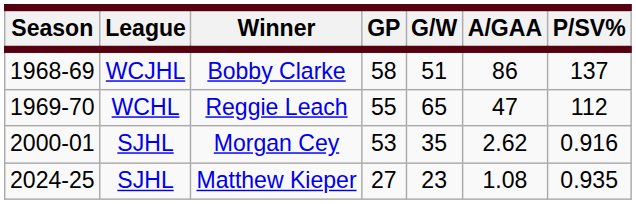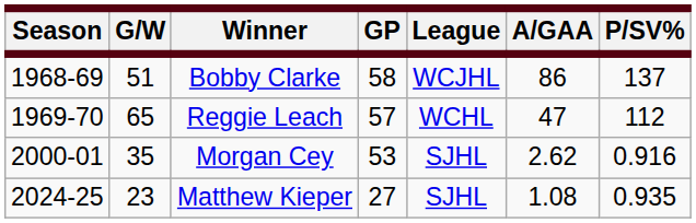 <table class="wikitable" style="text-align:center">
 <tr style="border-top:#550110 5px solid; border-bottom:#550110 5px solid">
 <th>Season</th>
-<th>League</th>
+<th>G/W</th>
 <th>Winner</th>
 <th>GP</th>
-<th>G/W</th>
+<th>League</th>
 <th>A/GAA</th>
 <th>P/SV%</th>
 </tr>
 <tr>
 <td>1968-69</td>
-<td><a href='#'>WCJHL</a></td>
+<td>51</td>
 <td><a href='#'>Bobby Clarke</a></td>
 <td>58</td>
-<td>51</td>
+<td><a href='#'>WCJHL</a></td>
 <td>86</td>
 <td>137</td>
 </tr>
 <tr>
 <td>1969-70</td>
+<td>65</td>
+<td><a href='#'>Reggie Leach</a></td>
+<td>57</td>
 <td><a href='#'>WCHL</a></td>
-<td><a href='#'>Reggie Leach</a></td>
-<td>55</td>
-<td>65</td>
 <td>47</td>
 <td>112</td>
 </tr>
 <tr>
 <td>2000-01</td>
-<td><a href='#'>SJHL</a></td>
+<td>35</td>
 <td><a href='#'>Morgan Cey</a></td>
 <td>53</td>
-<td>35</td>
+<td><a href='#'>SJHL</a></td>
 <td>2.62</td>
 <td>0.916</td>
 </tr>
 <tr>
 <td>2024-25</td>
-<td><a href='#'>SJHL</a></td>
+<td>23</td>
 <td><a href='#'>Matthew Kieper</a></td>
 <td>27</td>
-<td>23</td>
+<td><a href='#'>SJHL</a></td>
 <td>1.08</td>
 <td>0.935</td>
 </tr>
 </table>
